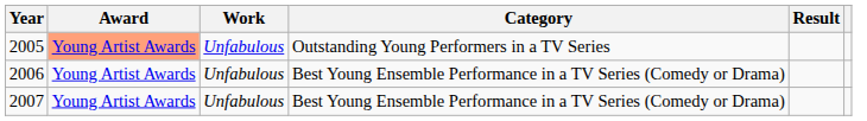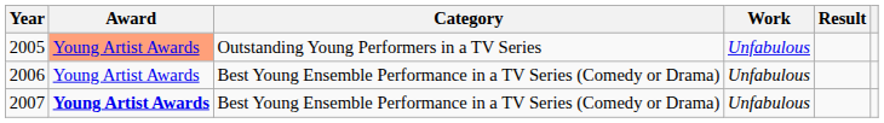 <table class=wikitable>
 <tr>
 <th>Year</th>
 <th>Award</th>
+<th>Category</th>
 <th>Work</th>
-<th>Category</th>
 <th>Result</th>
 <th></th>
 </tr>
 <tr>
 <td>2005</td>
 <td style="background: lightsalmon;"><a href='#'>Young Artist Awards</a></td>
+<td>Outstanding Young Performers in a TV Series</td>
 <td><em><a href='#'>Unfabulous</a></em></td>
-<td>Outstanding Young Performers in a TV Series</td>
 <td></td>
 <td style="text-align:center;"></td>
 </tr>
 <tr>
 <td>2006</td>
 <td><a href='#'>Young Artist Awards</a></td>
+<td>Best Young Ensemble Performance in a TV Series (Comedy or Drama)</td>
 <td><em>Unfabulous</em></td>
-<td>Best Young Ensemble Performance in a TV Series (Comedy or Drama)</td>
 <td></td>
 <td style="text-align:center;"></td>
 </tr>
 <tr>
 <td>2007</td>
-<td><a href='#'>Young Artist Awards</a></td>
+<td><strong><a href='#'>Young Artist Awards</a></strong></td>
+<td>Best Young Ensemble Performance in a TV Series (Comedy or Drama)</td>
 <td><em>Unfabulous</em></td>
-<td>Best Young Ensemble Performance in a TV Series (Comedy or Drama)</td>
 <td></td>
 <td style="text-align:center;"></td>
 </tr>
 </table>
